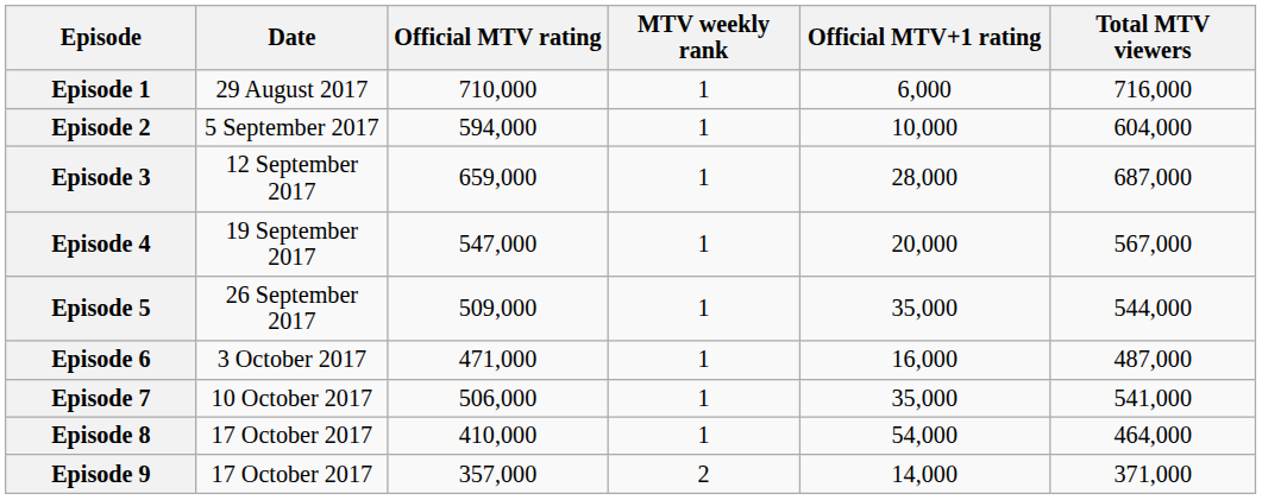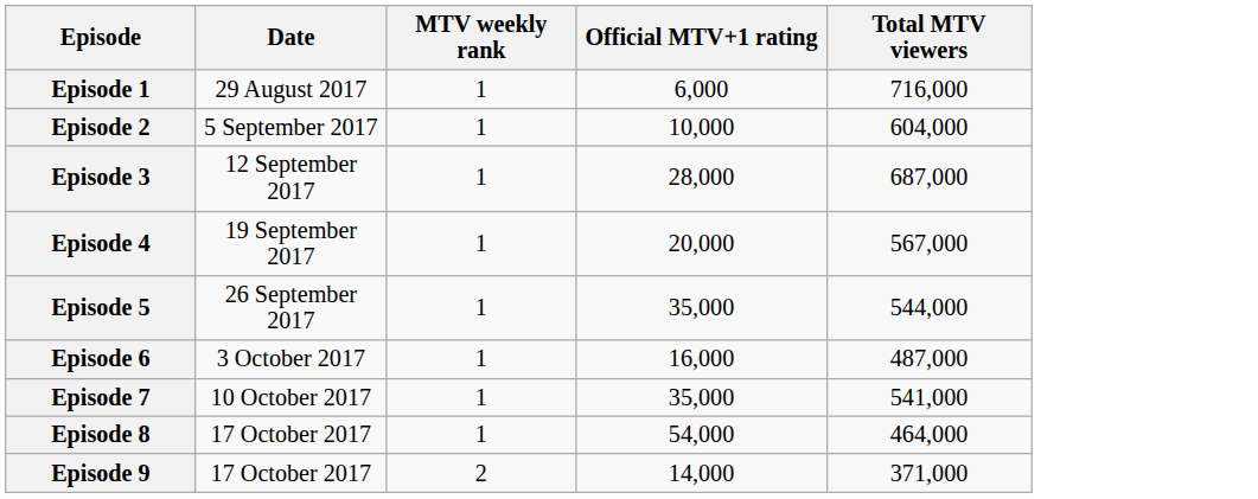 <table class="wikitable sortable" style="text-align:center">
 <tr>
 <th scope="col" style="width:120px;">Episode</th>
 <th scope="col" style="width:120px;">Date</th>
-<th scope="col" style="width:140px;">Official MTV rating</th>
 <th scope="col" style="width:120px;">MTV weekly rank</th>
 <th scope="col" style="width:160px;">Official MTV+1 rating</th>
 <th scope="col" style="width:130px;">Total MTV viewers</th>
 </tr>
 <tr>
 <th scope="row">Episode 1</th>
 <td>29 August 2017</td>
-<td>710,000</td>
 <td>1</td>
 <td>6,000</td>
 <td>716,000</td>
 </tr>
 <tr>
 <th scope="row">Episode 2</th>
 <td>5 September 2017</td>
-<td>594,000</td>
 <td>1</td>
 <td>10,000</td>
 <td>604,000</td>
 </tr>
 <tr>
 <th scope="row">Episode 3</th>
 <td>12 September 2017</td>
-<td>659,000</td>
 <td>1</td>
 <td>28,000</td>
 <td>687,000</td>
 </tr>
 <tr>
 <th scope="row">Episode 4</th>
 <td>19 September 2017</td>
-<td>547,000</td>
 <td>1</td>
 <td>20,000</td>
 <td>567,000</td>
 </tr>
 <tr>
 <th scope="row">Episode 5</th>
 <td>26 September 2017</td>
-<td>509,000</td>
 <td>1</td>
 <td>35,000</td>
 <td>544,000</td>
 </tr>
 <tr>
 <th scope="row">Episode 6</th>
 <td>3 October 2017</td>
-<td>471,000</td>
 <td>1</td>
 <td>16,000</td>
 <td>487,000</td>
 </tr>
 <tr>
 <th scope="row">Episode 7</th>
 <td>10 October 2017</td>
-<td>506,000</td>
 <td>1</td>
 <td>35,000</td>
 <td>541,000</td>
 </tr>
 <tr>
 <th scope="row">Episode 8</th>
 <td>17 October 2017</td>
-<td>410,000</td>
 <td>1</td>
 <td>54,000</td>
 <td>464,000</td>
 </tr>
 <tr>
 <th scope="row">Episode 9</th>
 <td>17 October 2017</td>
-<td>357,000</td>
 <td>2</td>
 <td>14,000</td>
 <td>371,000</td>
 </tr>
 </table>
